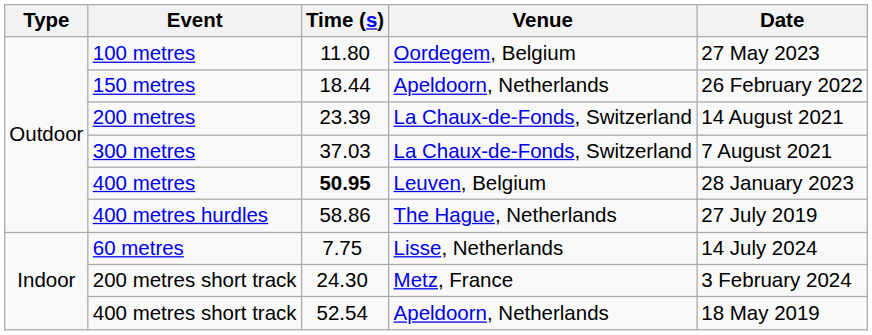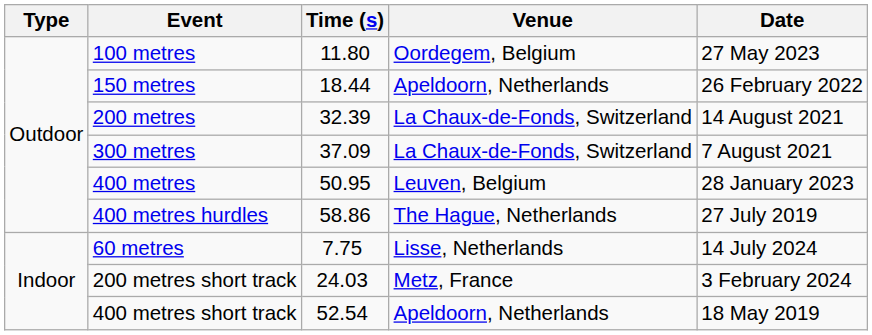 <table class="wikitable plainrowheaders">
 <tr>
 <th scope="col">Type</th>
 <th scope="col">Event</th>
 <th scope="col">Time (<a href='#'>s</a>)</th>
 <th scope="col">Venue</th>
 <th scope="col">Date</th>
 </tr>
 <tr>
 <td rowspan="6" style="text-align:center;">Outdoor</td>
 <td><a href='#'>100 metres</a></td>
 <td style="text-align:center;">11.80</td>
 <td><a href='#'>Oordegem</a>, Belgium</td>
 <td>27 May 2023</td>
 </tr>
 <tr>
 <td><a href='#'>150 metres</a></td>
 <td style="text-align:center;">18.44</td>
 <td><a href='#'>Apeldoorn</a>, Netherlands</td>
 <td>26 February 2022</td>
 </tr>
 <tr>
 <td><a href='#'>200 metres</a></td>
-<td style="text-align:center;">23.39</td>
+<td style="text-align:center;">32.39</td>
 <td><a href='#'>La Chaux-de-Fonds</a>, Switzerland</td>
 <td>14 August 2021</td>
 </tr>
 <tr>
 <td><a href='#'>300 metres</a></td>
-<td style="text-align:center;">37.03</td>
+<td style="text-align:center;">37.09</td>
 <td><a href='#'>La Chaux-de-Fonds</a>, Switzerland</td>
 <td>7 August 2021</td>
 </tr>
 <tr>
 <td><a href='#'>400 metres</a></td>
-<td style="text-align:center;"><strong>50.95</strong></td>
+<td style="text-align:center;">50.95</td>
 <td><a href='#'>Leuven</a>, Belgium</td>
 <td>28 January 2023</td>
 </tr>
 <tr>
 <td><a href='#'>400 metres hurdles</a></td>
 <td style="text-align:center;">58.86</td>
 <td><a href='#'>The Hague</a>, Netherlands</td>
 <td>27 July 2019</td>
 </tr>
 <tr>
 <td rowspan="3" style="text-align:center;">Indoor</td>
 <td><a href='#'>60 metres</a></td>
 <td style="text-align:center;">7.75 </td>
 <td><a href='#'>Lisse</a>, Netherlands</td>
 <td>14 July 2024</td>
 </tr>
 <tr>
 <td>200 metres short track</td>
-<td style="text-align:center;">24.30 </td>
+<td style="text-align:center;">24.03 </td>
 <td><a href='#'>Metz</a>, France</td>
 <td>3 February 2024</td>
 </tr>
 <tr>
 <td>400 metres short track</td>
 <td style="text-align:center;">52.54 </td>
 <td><a href='#'>Apeldoorn</a>, Netherlands</td>
 <td>18 May 2019</td>
 </tr>
 </table>
